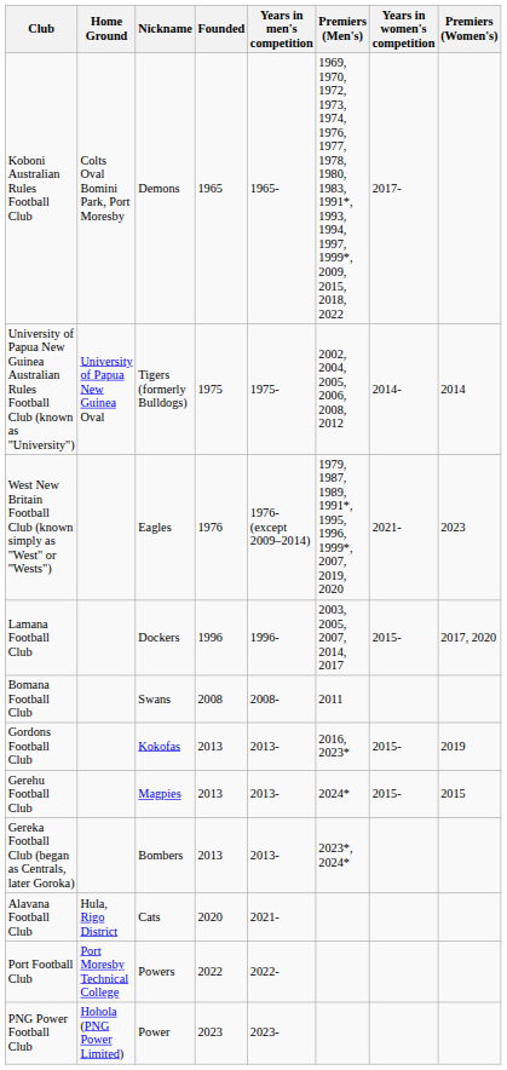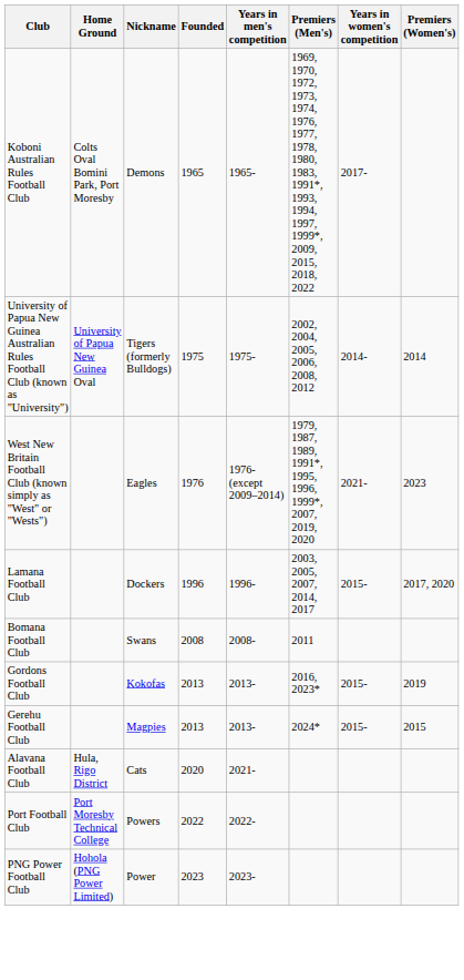 <table class="wikitable sortable">
 <tr>
 <th>Club</th>
 <th>Home Ground</th>
 <th>Nickname</th>
 <th>Founded</th>
 <th>Years in men's competition</th>
 <th>Premiers<br>(Men's)</th>
 <th>Years in women's competition</th>
 <th>Premiers<br>(Women's)</th>
 </tr>
 <tr>
 <td>Koboni Australian Rules Football Club</td>
 <td>Colts Oval Bomini Park, Port Moresby</td>
 <td>Demons</td>
 <td>1965</td>
 <td>1965-</td>
 <td>1969, 1970, 1972, 1973, 1974, 1976, 1977, 1978, 1980, 1983, 1991*, 1993, 1994, 1997, 1999*, 2009, 2015, 2018, 2022</td>
 <td>2017-</td>
 <td></td>
 </tr>
 <tr>
 <td>University of Papua New Guinea Australian Rules Football Club (known as "University")</td>
 <td><a href='#'>University of Papua New Guinea</a> Oval</td>
 <td>Tigers (formerly Bulldogs)</td>
 <td>1975</td>
 <td>1975-</td>
 <td>2002, 2004, 2005, 2006, 2008, 2012</td>
 <td>2014-</td>
 <td>2014</td>
 </tr>
 <tr>
 <td>West New Britain Football Club (known simply as "West" or "Wests")</td>
 <td></td>
 <td>Eagles</td>
 <td>1976</td>
 <td>1976- (except 2009–2014)</td>
 <td>1979, 1987, 1989, 1991*, 1995, 1996, 1999*, 2007, 2019, 2020</td>
 <td>2021-</td>
 <td>2023</td>
 </tr>
 <tr>
 <td>Lamana Football Club</td>
 <td></td>
 <td>Dockers</td>
 <td>1996</td>
 <td>1996-</td>
 <td>2003, 2005, 2007, 2014, 2017</td>
 <td>2015-</td>
 <td>2017, 2020</td>
 </tr>
 <tr>
 <td>Bomana Football Club</td>
 <td></td>
 <td>Swans</td>
 <td>2008</td>
 <td>2008-</td>
 <td>2011</td>
 <td></td>
 <td></td>
 </tr>
 <tr>
 <td>Gordons Football Club</td>
 <td></td>
 <td><a href='#'>Kokofas</a></td>
 <td>2013</td>
 <td>2013-</td>
 <td>2016, 2023*</td>
 <td>2015-</td>
 <td>2019</td>
 </tr>
 <tr>
 <td>Gerehu Football Club</td>
 <td></td>
 <td><a href='#'>Magpies</a></td>
 <td>2013</td>
 <td>2013-</td>
 <td>2024*</td>
 <td>2015-</td>
 <td>2015</td>
 </tr>
 <tr>
-<td>Gereka Football Club (began as Centrals, later Goroka)</td>
-<td></td>
-<td>Bombers</td>
-<td>2013</td>
-<td>2013-</td>
-<td>2023*, 2024*</td>
-<td></td>
-<td></td>
-</tr>
-<tr>
 <td>Alavana Football Club</td>
 <td>Hula, <a href='#'>Rigo District</a></td>
 <td>Cats</td>
 <td>2020</td>
 <td>2021-</td>
 <td></td>
 <td></td>
 <td></td>
 </tr>
 <tr>
 <td>Port Football Club</td>
 <td><a href='#'>Port Moresby Technical College</a></td>
 <td>Powers</td>
 <td>2022</td>
 <td>2022-</td>
 <td></td>
 <td></td>
 <td></td>
 </tr>
 <tr>
 <td>PNG Power Football Club</td>
 <td><a href='#'>Hohola</a> (<a href='#'>PNG Power Limited</a>)</td>
 <td>Power</td>
 <td>2023</td>
 <td>2023-</td>
 <td></td>
 <td></td>
 <td></td>
 </tr>
 </table>
